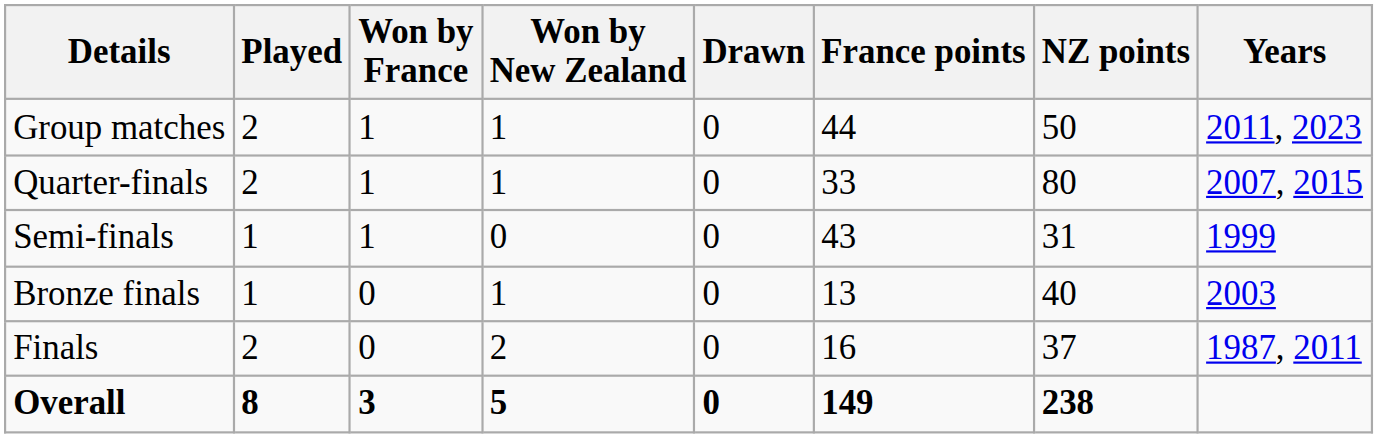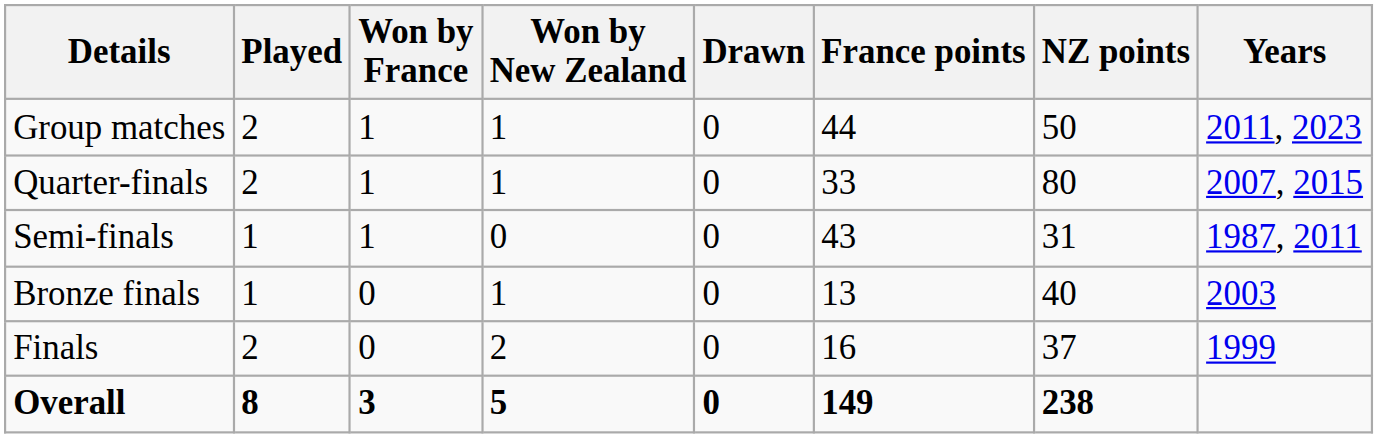 <table class="wikitable sortable">
 <tr>
 <th>Details</th>
 <th>Played</th>
 <th>Won by<br>France</th>
 <th>Won by<br>New Zealand</th>
 <th>Drawn</th>
 <th>France points</th>
 <th>NZ points</th>
 <th>Years</th>
 </tr>
 <tr>
 <td>Group matches</td>
 <td>2</td>
 <td>1</td>
 <td>1</td>
 <td>0</td>
 <td>44</td>
 <td>50</td>
 <td><a href='#'>2011</a>, <a href='#'>2023</a></td>
 </tr>
 <tr>
 <td>Quarter-finals</td>
 <td>2</td>
 <td>1</td>
 <td>1</td>
 <td>0</td>
 <td>33</td>
 <td>80</td>
 <td><a href='#'>2007</a>, <a href='#'>2015</a></td>
 </tr>
 <tr>
 <td>Semi-finals</td>
 <td>1</td>
 <td>1</td>
 <td>0</td>
 <td>0</td>
 <td>43</td>
 <td>31</td>
-<td><a href='#'>1999</a></td>
+<td><a href='#'>1987</a>, <a href='#'>2011</a></td>
 </tr>
 <tr>
 <td>Bronze finals</td>
 <td>1</td>
 <td>0</td>
 <td>1</td>
 <td>0</td>
 <td>13</td>
 <td>40</td>
 <td><a href='#'>2003</a></td>
 </tr>
 <tr>
 <td>Finals</td>
 <td>2</td>
 <td>0</td>
 <td>2</td>
 <td>0</td>
 <td>16</td>
 <td>37</td>
-<td><a href='#'>1987</a>, <a href='#'>2011</a></td>
+<td><a href='#'>1999</a></td>
 </tr>
 <tr class="sortbottom">
 <td><strong>Overall</strong></td>
 <td><strong>8</strong></td>
 <td><strong>3</strong></td>
 <td><strong>5</strong></td>
 <td><strong>0</strong></td>
 <td><strong>149</strong></td>
 <td><strong>238</strong></td>
 <td></td>
 </tr>
 </table>
